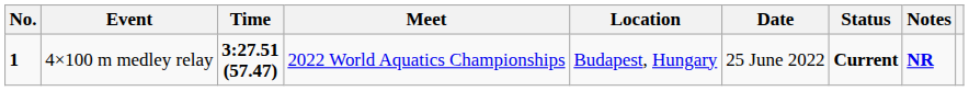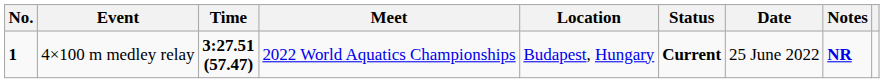 <table class="wikitable">
 <tr>
 <th>No.</th>
 <th>Event</th>
 <th>Time</th>
 <th>Meet</th>
 <th>Location</th>
+<th>Status</th>
 <th>Date</th>
-<th>Status</th>
 <th>Notes</th>
 <th></th>
 </tr>
 <tr>
 <td><strong>1</strong></td>
 <td>4×100 m medley relay</td>
 <td style="text-align:center;"><strong>3:27.51</strong><br><strong>(57.47)</strong></td>
 <td><a href='#'>2022 World Aquatics Championships</a></td>
 <td><a href='#'>Budapest</a>, <a href='#'>Hungary</a></td>
+<td style="text-align:center;"><strong>Current</strong></td>
 <td>25 June 2022</td>
-<td style="text-align:center;"><strong>Current</strong></td>
 <td><strong><a href='#'>NR</a></strong></td>
 <td style="text-align:center;"></td>
 </tr>
 </table>
